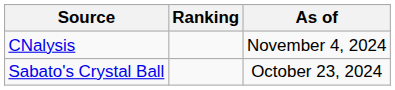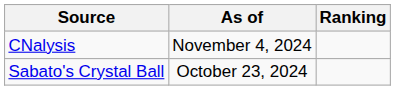 <table class="wikitable" style="text-align:center">
 <tr>
 <th>Source</th>
+<th>As of</th>
 <th>Ranking</th>
-<th>As of</th>
 </tr>
 <tr>
 <td align="left"><a href='#'>CNalysis</a></td>
+<td>November 4, 2024</td>
 <td></td>
-<td>November 4, 2024</td>
 </tr>
 <tr>
 <td align="left"><a href='#'>Sabato's Crystal Ball</a></td>
+<td>October 23, 2024</td>
 <td></td>
-<td>October 23, 2024</td>
 </tr>
 </table>
